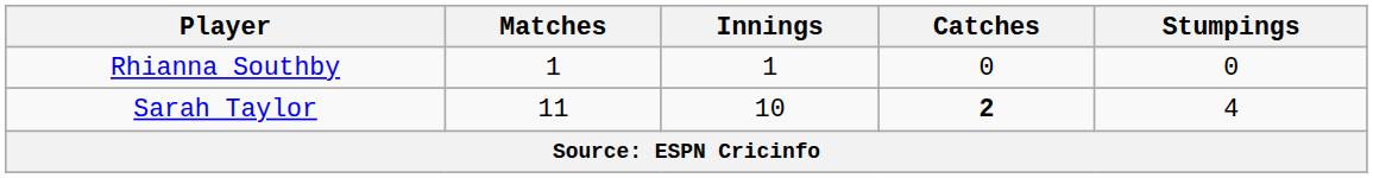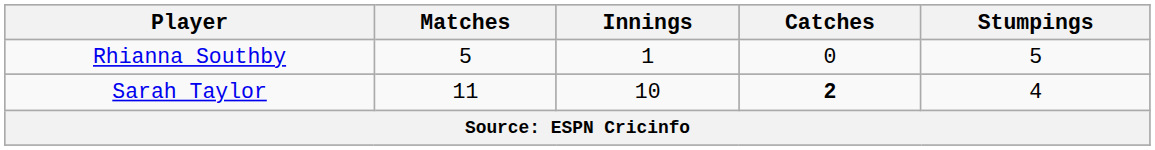 <table class="wikitable" style="text-align:center; width:55%;">
 <tr>
 <th>Player</th>
 <th>Matches</th>
 <th>Innings</th>
 <th>Catches</th>
 <th>Stumpings</th>
 </tr>
 <tr>
 <td><a href='#'>Rhianna Southby</a></td>
-<td>1</td>
+<td>5</td>
 <td>1</td>
 <td>0</td>
-<td>0</td>
+<td>5</td>
 </tr>
 <tr>
 <td><a href='#'>Sarah Taylor</a></td>
 <td>11</td>
 <td>10</td>
 <td><strong>2</strong></td>
 <td>4</td>
 </tr>
 <tr>
 <th colspan="5"><small>Source: ESPN Cricinfo </small></th>
 </tr>
 </table>
